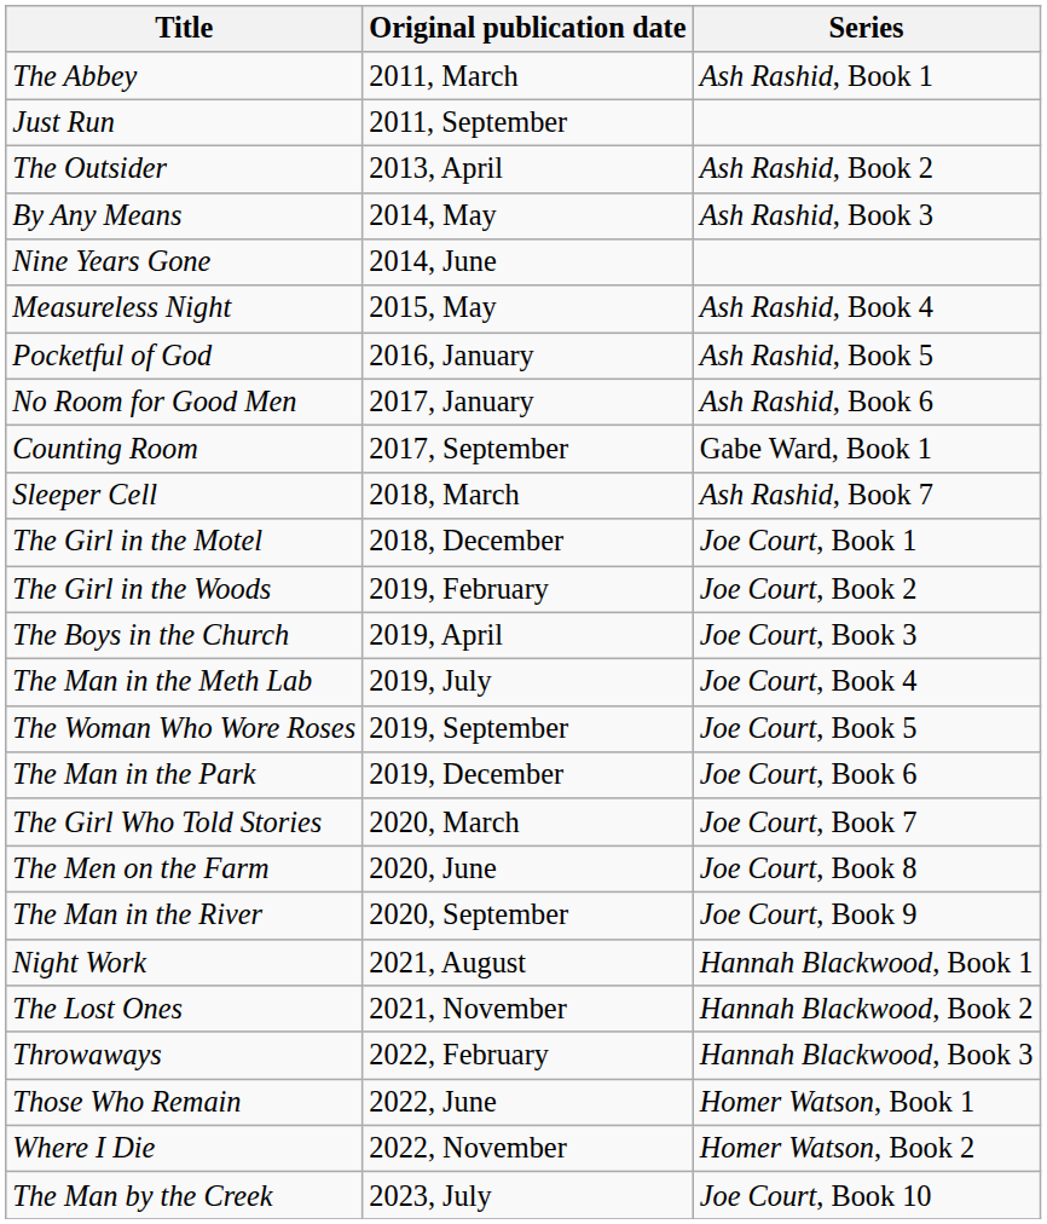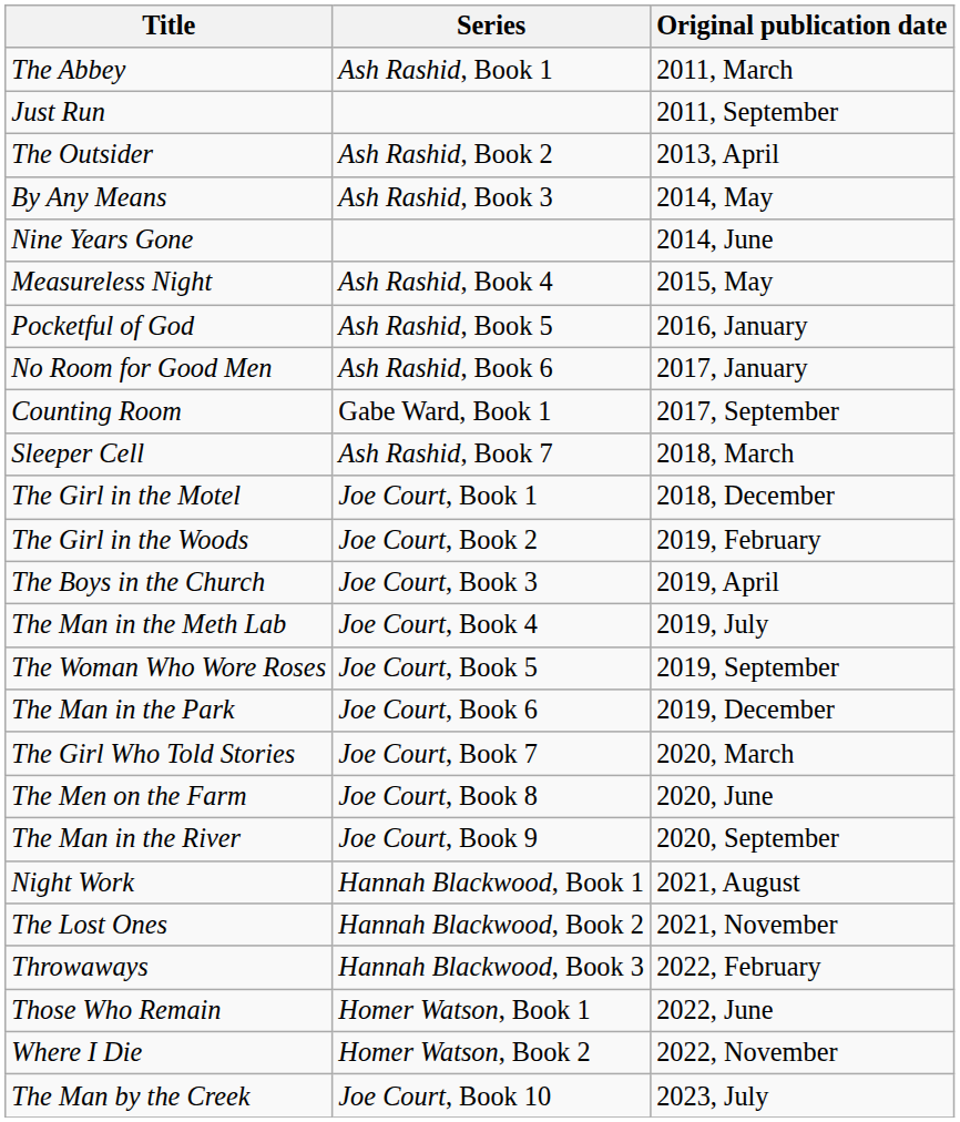 <table class="wikitable sortable">
 <tr>
 <th>Title</th>
+<th>Series</th>
 <th>Original publication date</th>
-<th>Series</th>
 </tr>
 <tr>
 <td><em>The Abbey</em></td>
+<td><em>Ash Rashid</em>, Book 1</td>
 <td>2011, March</td>
-<td><em>Ash Rashid</em>, Book 1</td>
 </tr>
 <tr>
 <td><em>Just Run</em></td>
+<td></td>
 <td>2011, September</td>
-<td></td>
 </tr>
 <tr>
 <td><em>The Outsider</em></td>
+<td><em>Ash Rashid</em>, Book 2</td>
 <td>2013, April</td>
-<td><em>Ash Rashid</em>, Book 2</td>
 </tr>
 <tr>
 <td><em>By Any Means</em></td>
+<td><em>Ash Rashid</em>, Book 3</td>
 <td>2014, May</td>
-<td><em>Ash Rashid</em>, Book 3</td>
 </tr>
 <tr>
 <td><em>Nine Years Gone</em></td>
+<td></td>
 <td>2014, June</td>
-<td></td>
 </tr>
 <tr>
 <td><em>Measureless Night</em></td>
+<td><em>Ash Rashid</em>, Book 4</td>
 <td>2015, May</td>
-<td><em>Ash Rashid</em>, Book 4</td>
 </tr>
 <tr>
 <td><em>Pocketful of God</em></td>
+<td><em>Ash Rashid</em>, Book 5</td>
 <td>2016, January</td>
-<td><em>Ash Rashid</em>, Book 5</td>
 </tr>
 <tr>
 <td><em>No Room for Good Men</em></td>
+<td><em>Ash Rashid</em>, Book 6</td>
 <td>2017, January</td>
-<td><em>Ash Rashid</em>, Book 6</td>
 </tr>
 <tr>
 <td><em>Counting Room</em></td>
+<td>Gabe Ward, Book 1</td>
 <td>2017, September</td>
-<td>Gabe Ward, Book 1</td>
 </tr>
 <tr>
 <td><em>Sleeper Cell</em></td>
+<td><em>Ash Rashid</em>, Book 7</td>
 <td>2018, March</td>
-<td><em>Ash Rashid</em>, Book 7</td>
 </tr>
 <tr>
 <td><em>The Girl in the Motel</em></td>
+<td><em>Joe Court</em>, Book 1</td>
 <td>2018, December</td>
-<td><em>Joe Court</em>, Book 1</td>
 </tr>
 <tr>
 <td><em>The Girl in the Woods</em></td>
+<td><em>Joe Court</em>, Book 2</td>
 <td>2019, February</td>
-<td><em>Joe Court</em>, Book 2</td>
 </tr>
 <tr>
 <td><em>The Boys in the Church</em></td>
+<td><em>Joe Court</em>, Book 3</td>
 <td>2019, April</td>
-<td><em>Joe Court</em>, Book 3</td>
 </tr>
 <tr>
 <td><em>The Man in the Meth Lab</em></td>
+<td><em>Joe Court</em>, Book 4</td>
 <td>2019, July</td>
-<td><em>Joe Court</em>, Book 4</td>
 </tr>
 <tr>
 <td><em>The Woman Who Wore Roses</em></td>
+<td><em>Joe Court</em>, Book 5</td>
 <td>2019, September</td>
-<td><em>Joe Court</em>, Book 5</td>
 </tr>
 <tr>
 <td><em>The Man in the Park</em></td>
+<td><em>Joe Court</em>, Book 6</td>
 <td>2019, December</td>
-<td><em>Joe Court</em>, Book 6</td>
 </tr>
 <tr>
 <td><em>The Girl Who Told Stories</em></td>
+<td><em>Joe Court</em>, Book 7</td>
 <td>2020, March</td>
-<td><em>Joe Court</em>, Book 7</td>
 </tr>
 <tr>
 <td><em>The Men on the Farm</em></td>
+<td><em>Joe Court</em>, Book 8</td>
 <td>2020, June</td>
-<td><em>Joe Court</em>, Book 8</td>
 </tr>
 <tr>
 <td><em>The Man in the River</em></td>
+<td><em>Joe Court</em>, Book 9</td>
 <td>2020, September</td>
-<td><em>Joe Court</em>, Book 9</td>
 </tr>
 <tr>
 <td><em>Night Work</em></td>
+<td><em>Hannah Blackwood</em>, Book 1</td>
 <td>2021, August</td>
-<td><em>Hannah Blackwood</em>, Book 1</td>
 </tr>
 <tr>
 <td><em>The Lost Ones</em></td>
+<td><em>Hannah Blackwood</em>, Book 2</td>
 <td>2021, November</td>
-<td><em>Hannah Blackwood</em>, Book 2</td>
 </tr>
 <tr>
 <td><em>Throwaways</em></td>
+<td><em>Hannah Blackwood</em>, Book 3</td>
 <td>2022, February</td>
-<td><em>Hannah Blackwood</em>, Book 3</td>
 </tr>
 <tr>
 <td><em>Those Who Remain</em></td>
+<td><em>Homer Watson</em>, Book 1</td>
 <td>2022, June</td>
-<td><em>Homer Watson</em>, Book 1</td>
 </tr>
 <tr>
 <td><em>Where I Die</em></td>
+<td><em>Homer Watson</em>, Book 2</td>
 <td>2022, November</td>
-<td><em>Homer Watson</em>, Book 2</td>
 </tr>
 <tr>
 <td><em>The Man by the Creek</em></td>
+<td><em>Joe Court</em>, Book 10</td>
 <td>2023, July</td>
-<td><em>Joe Court</em>, Book 10</td>
 </tr>
 </table>
